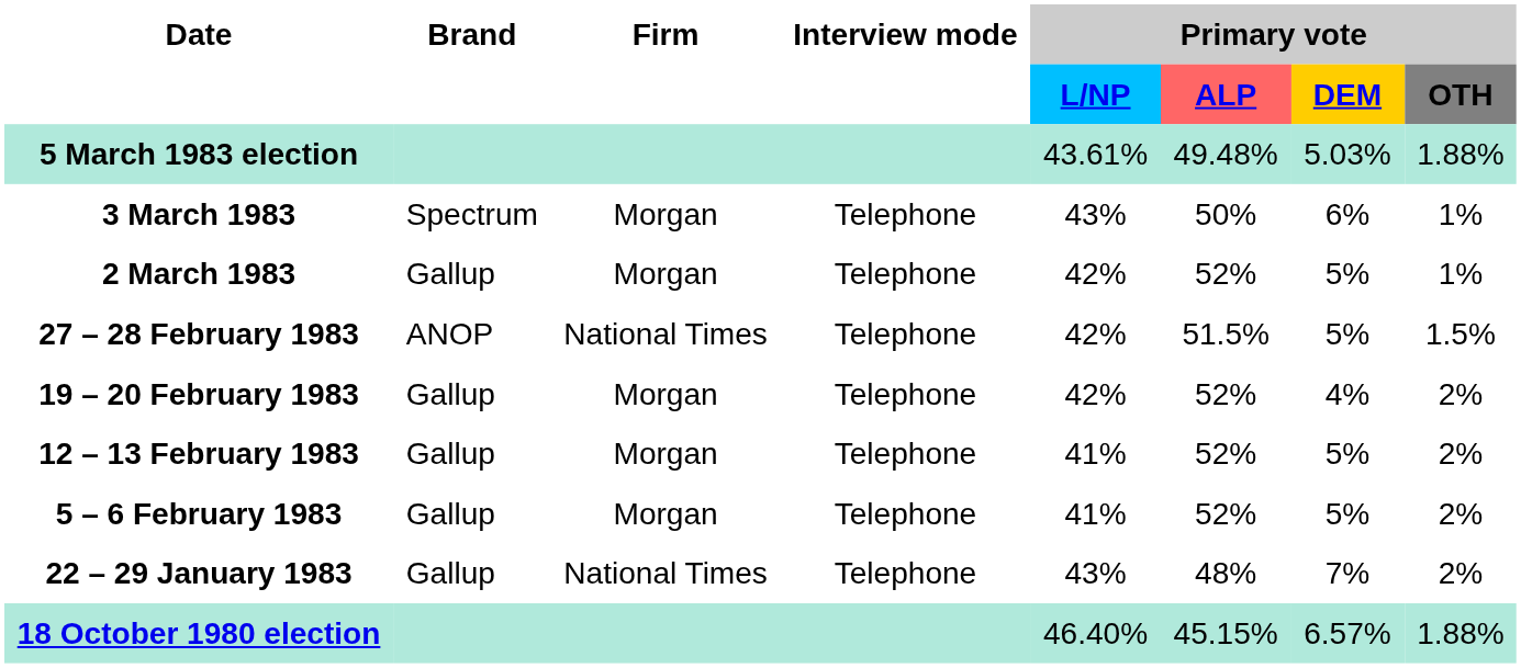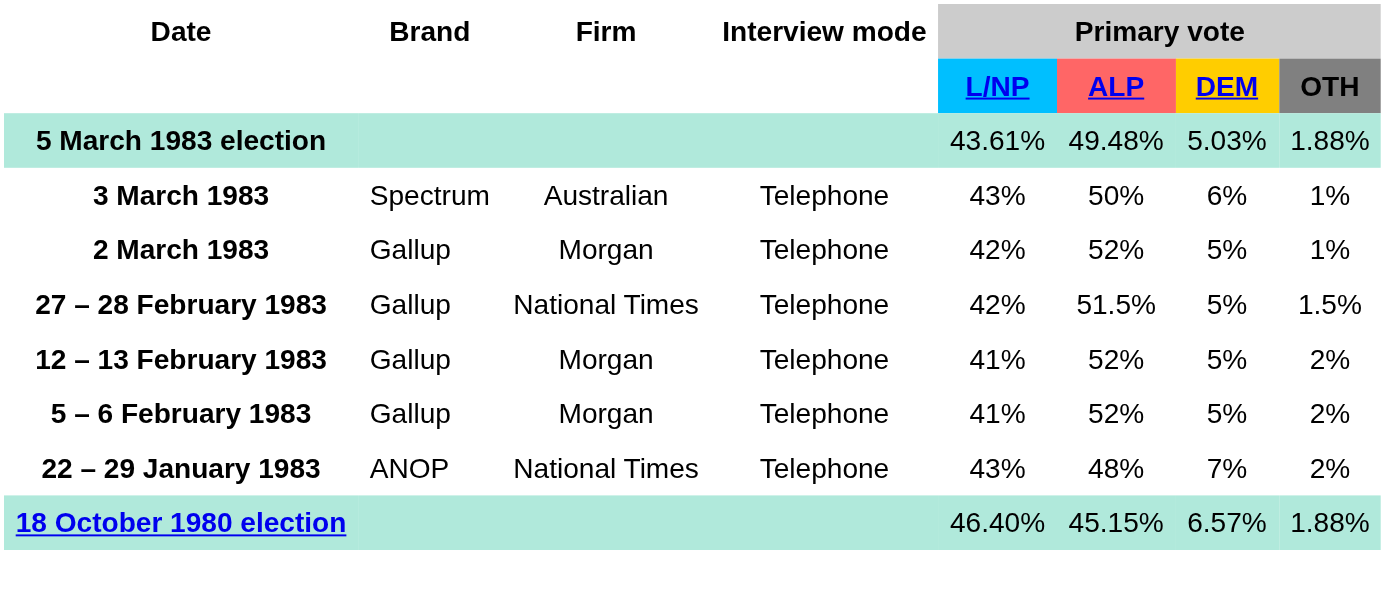 <table class="toccolours" cellpadding="6" cellspacing="0" style="text-align:center; margin-right:.4em; margin-top:.4em; font-size:90%;">
 <tr>
 <th>Date</th>
 <th>Brand</th>
 <th>Firm</th>
 <th>Interview mode</th>
 <th style="background:#ccc" colspan=4>Primary vote</th>
 </tr>
 <tr>
 <th></th>
 <th></th>
 <th></th>
 <th></th>
 <th style="background:#00bfff"><a href='#'>L/NP</a></th>
 <th style="background:#f66"><a href='#'>ALP</a></th>
 <th style="background:#FFCD00"><a href='#'>DEM</a></th>
 <th style="background:gray;">OTH</th>
 </tr>
 <tr>
 <th style="background:#b0e9db;">5 March 1983 election</th>
 <td colspan="3" style="background:#b0e9db;"></td>
 <td style="background:#b0e9db;">43.61%</td>
 <td style="background:#b0e9db;">49.48%</td>
 <td style="background:#b0e9db;">5.03%</td>
 <td style="background:#b0e9db;">1.88%</td>
 </tr>
 <tr>
 <th>3 March 1983</th>
 <td style="text-align:left;">Spectrum</td>
-<td>Morgan</td>
+<td>Australian</td>
 <td>Telephone</td>
 <td>43%</td>
 <td>50%</td>
 <td>6%</td>
 <td>1%</td>
 </tr>
 <tr>
 <th>2 March 1983</th>
 <td style="text-align:left;">Gallup</td>
 <td>Morgan</td>
 <td>Telephone</td>
 <td>42%</td>
 <td>52%</td>
 <td>5%</td>
 <td>1%</td>
 </tr>
 <tr>
 <th>27 – 28 February 1983</th>
-<td style="text-align:left;">ANOP</td>
+<td style="text-align:left;">Gallup</td>
 <td>National Times</td>
 <td>Telephone</td>
 <td>42%</td>
 <td>51.5%</td>
 <td>5%</td>
 <td>1.5%</td>
-</tr>
-<tr>
-<th>19 – 20 February 1983</th>
-<td style="text-align:left;">Gallup</td>
-<td>Morgan</td>
-<td>Telephone</td>
-<td>42%</td>
-<td>52%</td>
-<td>4%</td>
-<td>2%</td>
 </tr>
 <tr>
 <th>12 – 13 February 1983</th>
 <td style="text-align:left;">Gallup</td>
 <td>Morgan</td>
 <td>Telephone</td>
 <td>41%</td>
 <td>52%</td>
 <td>5%</td>
 <td>2%</td>
 </tr>
 <tr>
 <th>5 – 6 February 1983</th>
 <td style="text-align:left;">Gallup</td>
 <td>Morgan</td>
 <td>Telephone</td>
 <td>41%</td>
 <td>52%</td>
 <td>5%</td>
 <td>2%</td>
 </tr>
 <tr>
 <th>22 – 29 January 1983</th>
-<td style="text-align:left;">Gallup</td>
+<td style="text-align:left;">ANOP</td>
 <td>National Times</td>
 <td>Telephone</td>
 <td>43%</td>
 <td>48%</td>
 <td>7%</td>
 <td>2%</td>
 </tr>
 <tr>
 <th style="background:#b0e9db;"><a href='#'>18 October 1980 election</a></th>
 <td colspan="3" style="background:#b0e9db;"></td>
 <td style="background:#b0e9db;">46.40%</td>
 <td style="background:#b0e9db;">45.15%</td>
 <td style="background:#b0e9db;">6.57%</td>
 <td style="background:#b0e9db;">1.88%</td>
 </tr>
 <tr>
 </tr>
 </table>
